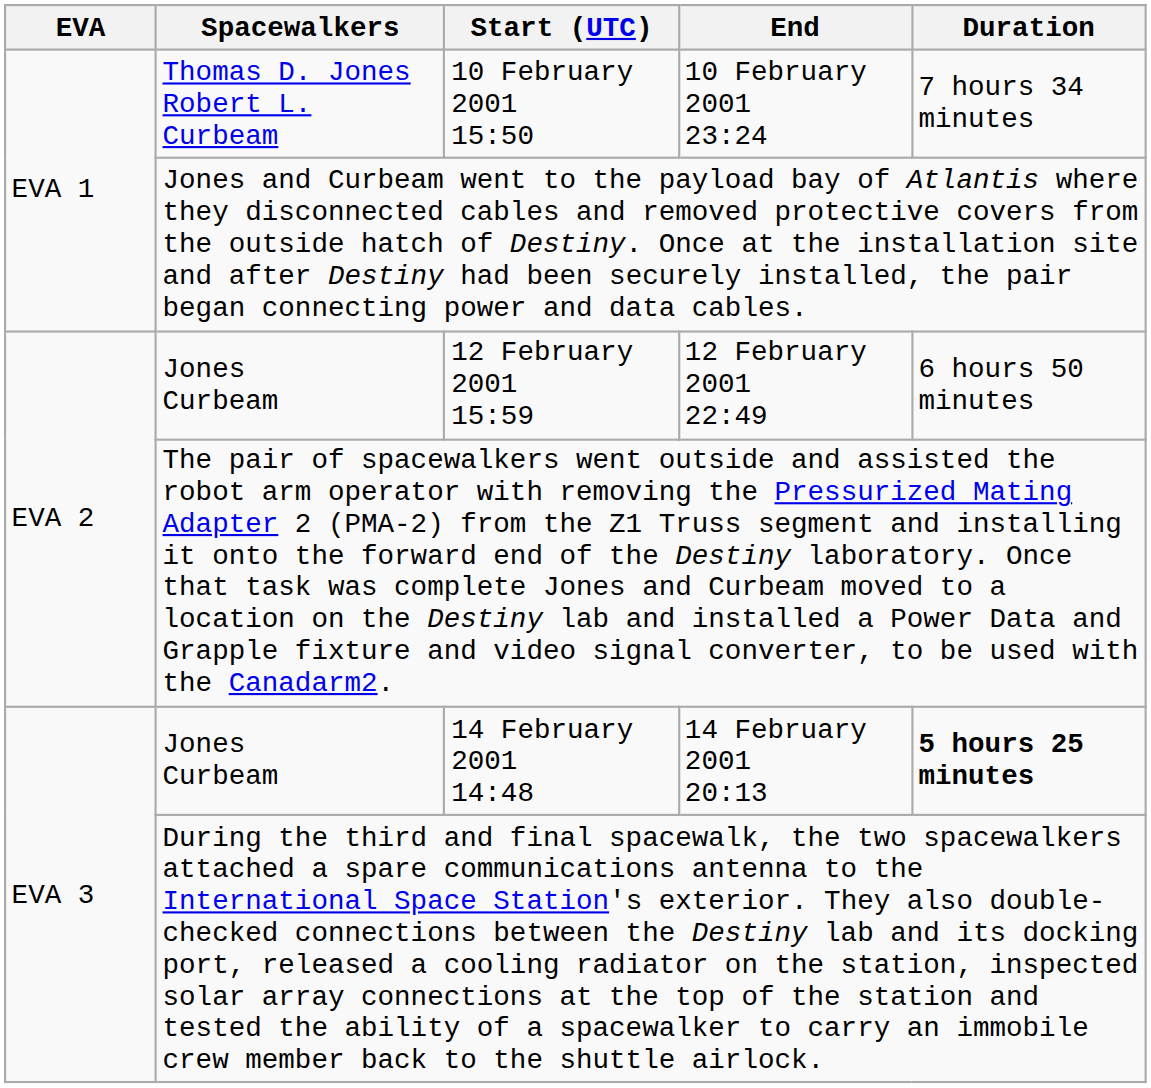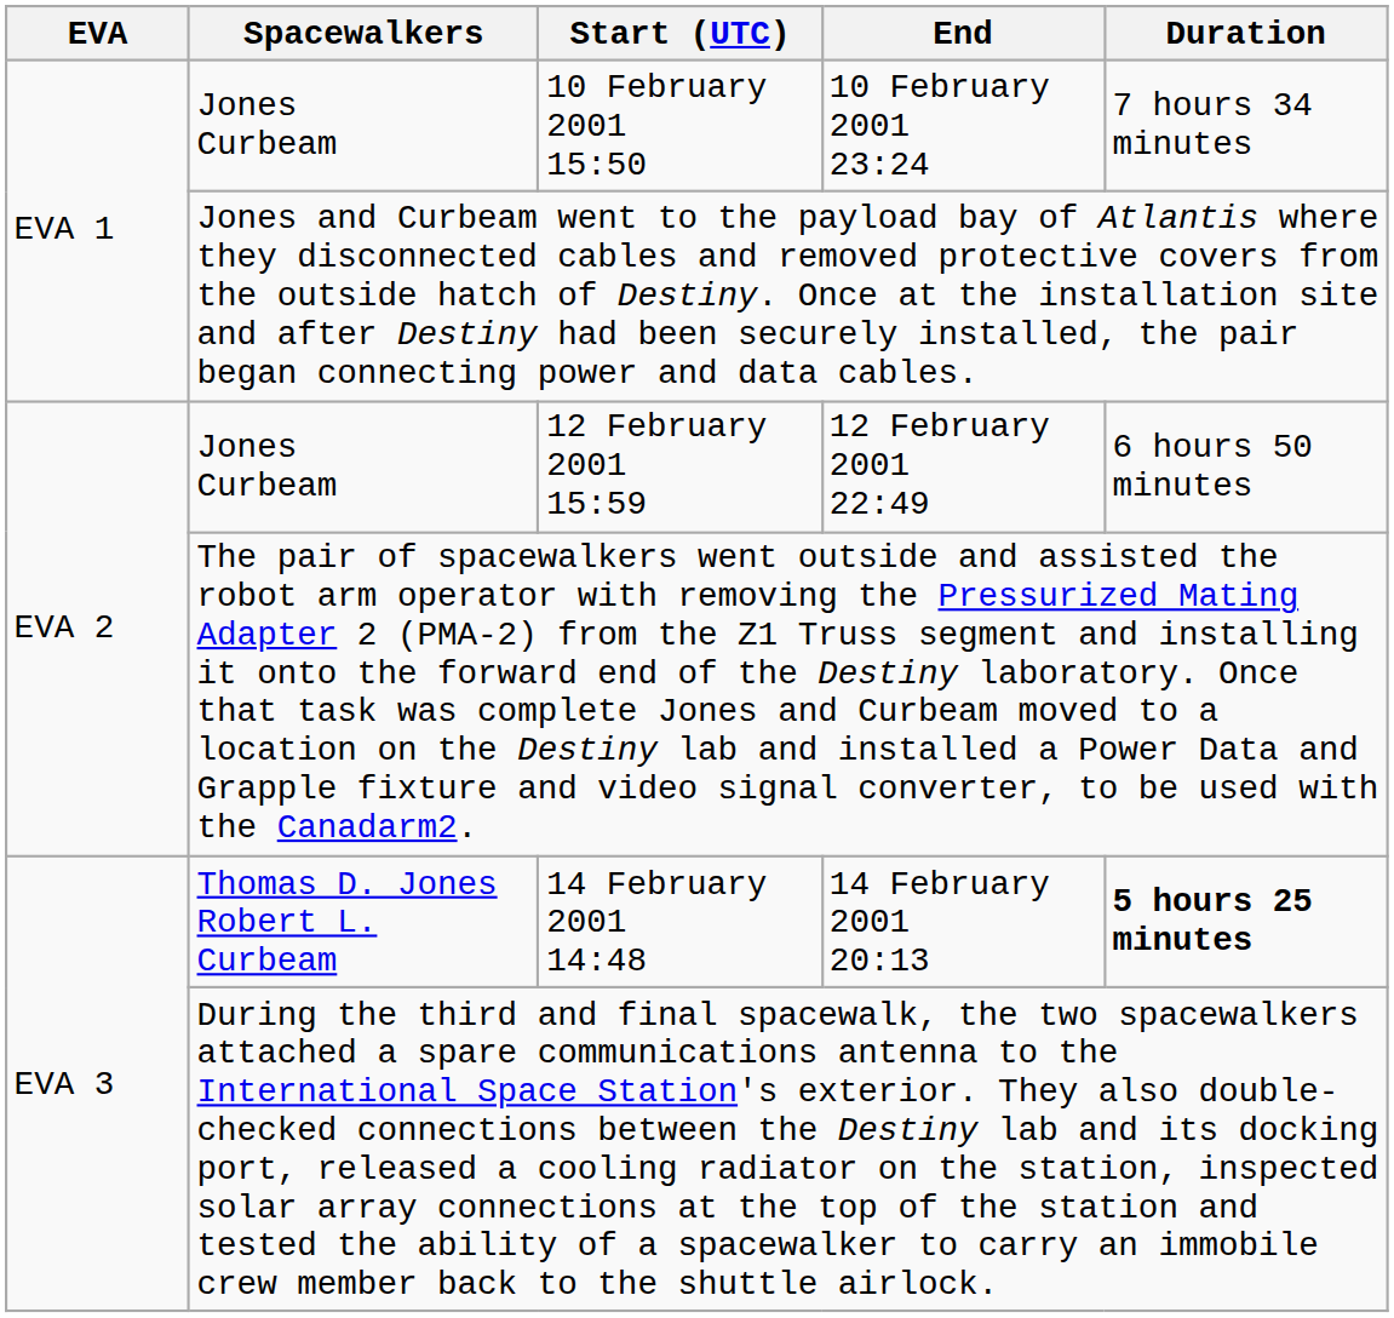 <table class="wikitable">
 <tr>
 <th style="width: 5em;">EVA</th>
 <th style="width:10em;">Spacewalkers</th>
 <th style="width: 8em;">Start (<a href='#'>UTC</a>)</th>
 <th style="width: 8em;">End</th>
 <th style="width: 8em;">Duration</th>
 </tr>
 <tr>
 <td rowspan="2">EVA 1</td>
-<td><a href='#'>Thomas D. Jones</a> <br> <a href='#'>Robert L. Curbeam</a></td>
+<td>Jones <br> Curbeam</td>
 <td>10 February 2001 <br> 15:50</td>
 <td>10 February 2001 <br> 23:24</td>
 <td>7 hours 34 minutes</td>
 </tr>
 <tr>
 <td colspan="4">Jones and Curbeam went to the payload bay of <em>Atlantis</em> where they disconnected cables and removed protective covers from the outside hatch of <em>Destiny</em>. Once at the installation site and after <em>Destiny</em> had been securely installed, the pair began connecting power and data cables.</td>
 </tr>
 <tr>
 <td rowspan="2">EVA 2</td>
 <td>Jones <br> Curbeam</td>
 <td>12 February 2001 <br> 15:59</td>
 <td>12 February 2001 <br> 22:49</td>
 <td>6 hours 50 minutes</td>
 </tr>
 <tr>
 <td colspan="4">The pair of spacewalkers went outside and assisted the robot arm operator with removing the <a href='#'>Pressurized Mating Adapter</a> 2 (PMA-2) from the Z1 Truss segment and installing it onto the forward end of the <em>Destiny</em> laboratory. Once that task was complete Jones and Curbeam moved to a location on the <em>Destiny</em> lab and installed a Power Data and Grapple fixture and video signal converter, to be used with the <a href='#'>Canadarm2</a>.</td>
 </tr>
 <tr>
 <td rowspan="2">EVA 3</td>
-<td>Jones <br> Curbeam</td>
+<td><a href='#'>Thomas D. Jones</a> <br> <a href='#'>Robert L. Curbeam</a></td>
 <td>14 February 2001 <br> 14:48</td>
 <td>14 February 2001 <br> 20:13</td>
 <td><strong>5 hours 25 minutes</strong></td>
 </tr>
 <tr>
 <td colspan="4">During the third and final spacewalk, the two spacewalkers attached a spare communications antenna to the <a href='#'>International Space Station</a>'s exterior. They also double-checked connections between the <em>Destiny</em> lab and its docking port, released a cooling radiator on the station, inspected solar array connections at the top of the station and tested the ability of a spacewalker to carry an immobile crew member back to the shuttle airlock.</td>
 </tr>
 </table>
